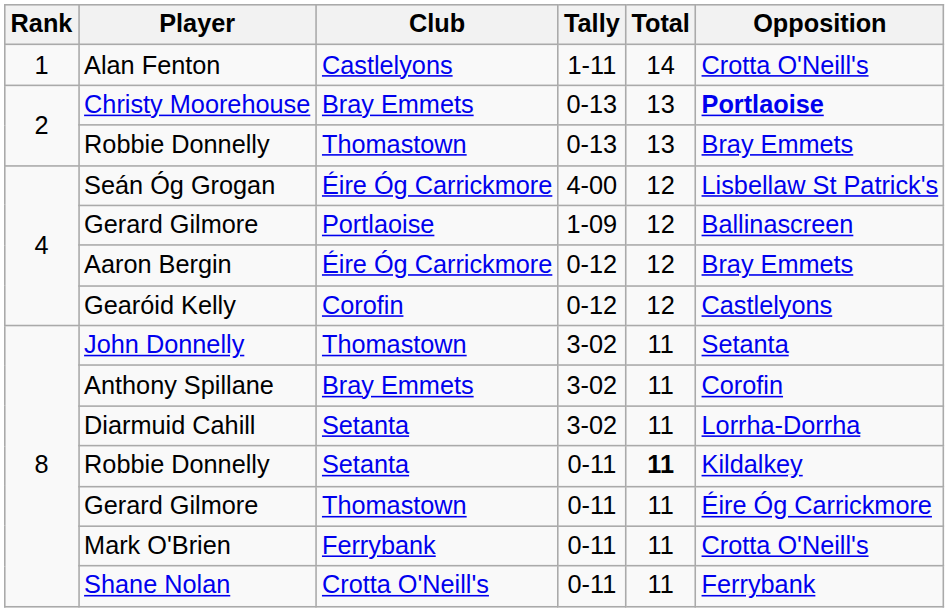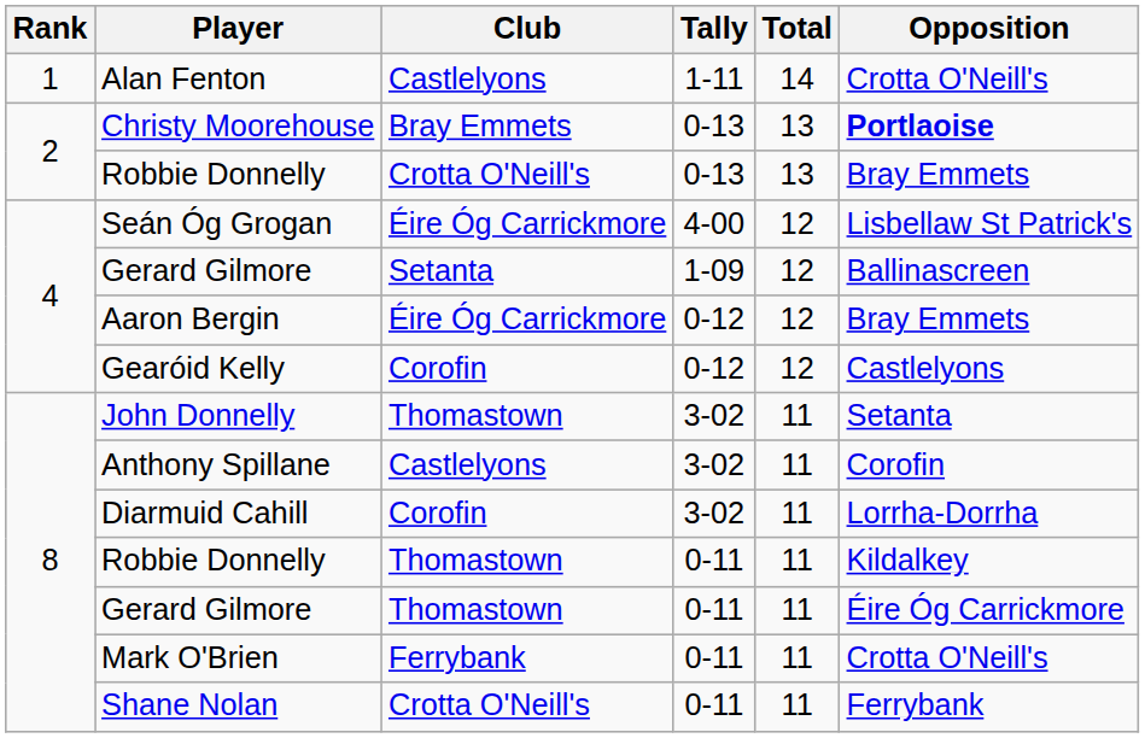 <table class="wikitable">
 <tr>
 <th>Rank</th>
 <th>Player</th>
 <th>Club</th>
 <th>Tally</th>
 <th>Total</th>
 <th>Opposition</th>
 </tr>
 <tr>
 <td rowspan="1" style="text-align:center;">1</td>
 <td>Alan Fenton</td>
 <td><a href='#'>Castlelyons</a></td>
 <td align=center>1-11</td>
 <td align=center>14</td>
 <td><a href='#'>Crotta O'Neill's</a></td>
 </tr>
 <tr>
 <td rowspan="2" style="text-align:center;">2</td>
 <td><a href='#'>Christy Moorehouse</a></td>
 <td><a href='#'>Bray Emmets</a></td>
 <td align=center>0-13</td>
 <td align=center>13</td>
 <td><strong><a href='#'>Portlaoise</a></strong></td>
 </tr>
 <tr>
 <td>Robbie Donnelly</td>
-<td><a href='#'>Thomastown</a></td>
+<td><a href='#'>Crotta O'Neill's</a></td>
 <td align=center>0-13</td>
 <td align=center>13</td>
 <td><a href='#'>Bray Emmets</a></td>
 </tr>
 <tr>
 <td rowspan="4" style="text-align:center;">4</td>
 <td>Seán Óg Grogan</td>
 <td><a href='#'>Éire Óg Carrickmore</a></td>
 <td align=center>4-00</td>
 <td align=center>12</td>
 <td><a href='#'>Lisbellaw St Patrick's</a></td>
 </tr>
 <tr>
 <td>Gerard Gilmore</td>
-<td><a href='#'>Portlaoise</a></td>
+<td><a href='#'>Setanta</a></td>
 <td align=center>1-09</td>
 <td align=center>12</td>
 <td><a href='#'>Ballinascreen</a></td>
 </tr>
 <tr>
 <td>Aaron Bergin</td>
 <td><a href='#'>Éire Óg Carrickmore</a></td>
 <td align=center>0-12</td>
 <td align=center>12</td>
 <td><a href='#'>Bray Emmets</a></td>
 </tr>
 <tr>
 <td>Gearóid Kelly</td>
 <td><a href='#'>Corofin</a></td>
 <td align=center>0-12</td>
 <td align=center>12</td>
 <td><a href='#'>Castlelyons</a></td>
 </tr>
 <tr>
 <td rowspan="7" style="text-align:center;">8</td>
 <td><a href='#'>John Donnelly</a></td>
 <td><a href='#'>Thomastown</a></td>
 <td align=center>3-02</td>
 <td align=center>11</td>
 <td><a href='#'>Setanta</a></td>
 </tr>
 <tr>
 <td>Anthony Spillane</td>
-<td><a href='#'>Bray Emmets</a></td>
+<td><a href='#'>Castlelyons</a></td>
 <td align=center>3-02</td>
 <td align=center>11</td>
 <td><a href='#'>Corofin</a></td>
 </tr>
 <tr>
 <td>Diarmuid Cahill</td>
-<td><a href='#'>Setanta</a></td>
+<td><a href='#'>Corofin</a></td>
 <td align=center>3-02</td>
 <td align=center>11</td>
 <td><a href='#'>Lorrha-Dorrha</a></td>
 </tr>
 <tr>
 <td>Robbie Donnelly</td>
-<td><a href='#'>Setanta</a></td>
+<td><a href='#'>Thomastown</a></td>
 <td align=center>0-11</td>
-<td align=center><strong>11</strong></td>
+<td align=center>11</td>
 <td><a href='#'>Kildalkey</a></td>
 </tr>
 <tr>
 <td>Gerard Gilmore</td>
 <td><a href='#'>Thomastown</a></td>
 <td align=center>0-11</td>
 <td align=center>11</td>
 <td><a href='#'>Éire Óg Carrickmore</a></td>
 </tr>
 <tr>
 <td>Mark O'Brien</td>
 <td><a href='#'>Ferrybank</a></td>
 <td align=center>0-11</td>
 <td align=center>11</td>
 <td><a href='#'>Crotta O'Neill's</a></td>
 </tr>
 <tr>
 <td><a href='#'>Shane Nolan</a></td>
 <td><a href='#'>Crotta O'Neill's</a></td>
 <td align=center>0-11</td>
 <td align=center>11</td>
 <td><a href='#'>Ferrybank</a></td>
 </tr>
 </table>
